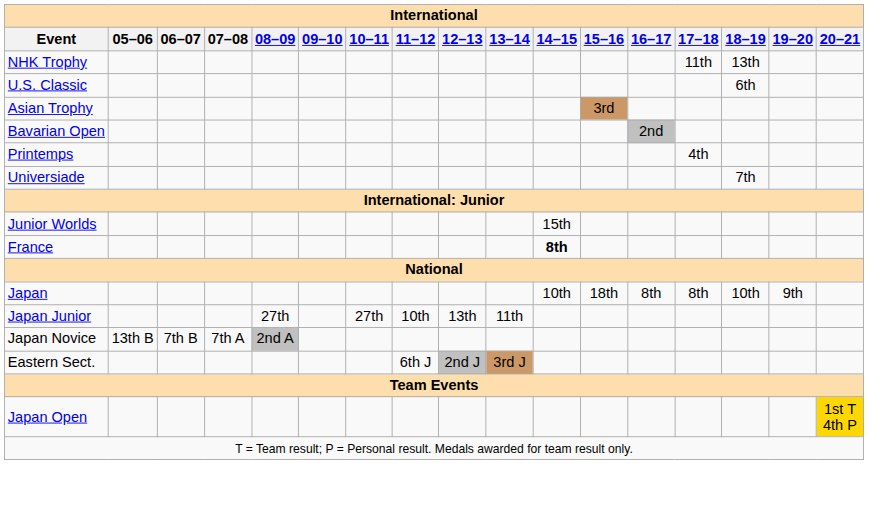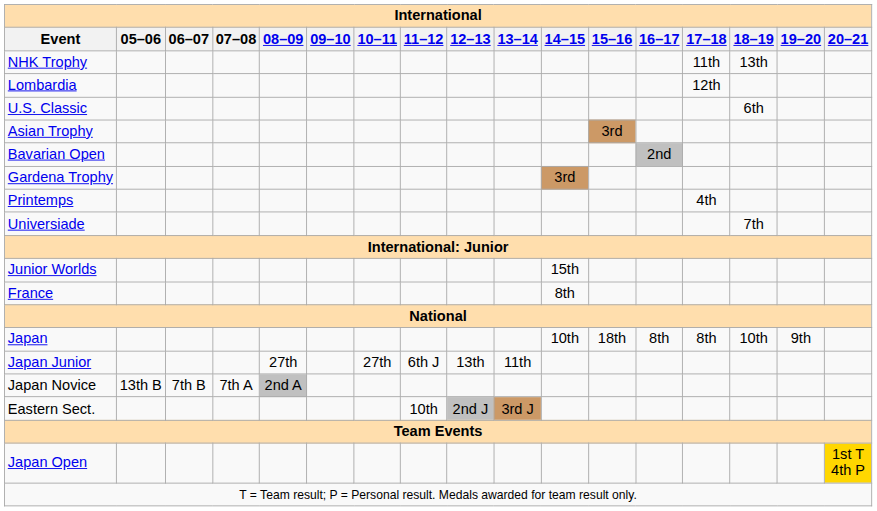 <table class="wikitable" style="text-align:center">
 <tr>
 <th colspan="17" style="background-color: #ffdead; " align="center">International</th>
 </tr>
 <tr>
 <th>Event</th>
 <th>05–06</th>
 <th>06–07</th>
 <th>07–08</th>
 <th><a href='#'>08–09</a></th>
 <th><a href='#'>09–10</a></th>
 <th><a href='#'>10–11</a></th>
 <th><a href='#'>11–12</a></th>
 <th><a href='#'>12–13</a></th>
 <th><a href='#'>13–14</a></th>
 <th><a href='#'>14–15</a></th>
 <th><a href='#'>15–16</a></th>
 <th><a href='#'>16–17</a></th>
 <th><a href='#'>17–18</a></th>
 <th><a href='#'>18–19</a></th>
 <th><a href='#'>19–20</a></th>
 <th><a href='#'>20–21</a></th>
 </tr>
 <tr>
 <td align=left> <a href='#'>NHK Trophy</a></td>
 <td></td>
 <td></td>
 <td></td>
 <td></td>
 <td></td>
 <td></td>
 <td></td>
 <td></td>
 <td></td>
 <td></td>
 <td></td>
 <td></td>
 <td>11th</td>
 <td>13th</td>
+<td></td>
+<td></td>
+</tr>
+<tr>
+<td align=left> <a href='#'>Lombardia</a></td>
+<td></td>
+<td></td>
+<td></td>
+<td></td>
+<td></td>
+<td></td>
+<td></td>
+<td></td>
+<td></td>
+<td></td>
+<td></td>
+<td></td>
+<td>12th</td>
+<td></td>
 <td></td>
 <td></td>
 </tr>
 <tr>
 <td align=left> <a href='#'>U.S. Classic</a></td>
 <td></td>
 <td></td>
 <td></td>
 <td></td>
 <td></td>
 <td></td>
 <td></td>
 <td></td>
 <td></td>
 <td></td>
 <td></td>
 <td></td>
 <td></td>
 <td>6th</td>
 <td></td>
 <td></td>
 </tr>
 <tr>
 <td align=left><a href='#'>Asian Trophy</a></td>
 <td></td>
 <td></td>
 <td></td>
 <td></td>
 <td></td>
 <td></td>
 <td></td>
 <td></td>
 <td></td>
 <td></td>
 <td bgcolor=cc9966>3rd</td>
 <td></td>
 <td></td>
 <td></td>
 <td></td>
 <td></td>
 </tr>
 <tr>
 <td align=left><a href='#'>Bavarian Open</a></td>
 <td></td>
 <td></td>
 <td></td>
 <td></td>
 <td></td>
 <td></td>
 <td></td>
 <td></td>
 <td></td>
 <td></td>
 <td></td>
 <td bgcolor=silver>2nd</td>
+<td></td>
+<td></td>
+<td></td>
+<td></td>
+</tr>
+<tr>
+<td align=left><a href='#'>Gardena Trophy</a></td>
+<td></td>
+<td></td>
+<td></td>
+<td></td>
+<td></td>
+<td></td>
+<td></td>
+<td></td>
+<td></td>
+<td bgcolor=cc9966>3rd</td>
+<td></td>
+<td></td>
 <td></td>
 <td></td>
 <td></td>
 <td></td>
 </tr>
 <tr>
 <td align=left><a href='#'>Printemps</a></td>
 <td></td>
 <td></td>
 <td></td>
 <td></td>
 <td></td>
 <td></td>
 <td></td>
 <td></td>
 <td></td>
 <td></td>
 <td></td>
 <td></td>
 <td>4th</td>
 <td></td>
 <td></td>
 <td></td>
 </tr>
 <tr>
 <td align="left"><a href='#'>Universiade</a></td>
 <td></td>
 <td></td>
 <td></td>
 <td></td>
 <td></td>
 <td></td>
 <td></td>
 <td></td>
 <td></td>
 <td></td>
 <td></td>
 <td></td>
 <td></td>
 <td>7th</td>
 <td></td>
 <td></td>
 </tr>
 <tr>
 <th colspan="17" style="background-color: #ffdead; " align="center">International: Junior</th>
 </tr>
 <tr>
 <td align="left"><a href='#'>Junior Worlds</a></td>
 <td></td>
 <td></td>
 <td></td>
 <td></td>
 <td></td>
 <td></td>
 <td></td>
 <td></td>
 <td></td>
 <td>15th</td>
 <td></td>
 <td></td>
 <td></td>
 <td></td>
 <td></td>
 <td></td>
 </tr>
 <tr>
 <td align="left"> <a href='#'>France</a></td>
 <td></td>
 <td></td>
 <td></td>
 <td></td>
 <td></td>
 <td></td>
 <td></td>
 <td></td>
 <td></td>
-<td><strong>8th</strong></td>
+<td>8th</td>
 <td></td>
 <td></td>
 <td></td>
 <td></td>
 <td></td>
 <td></td>
 </tr>
 <tr>
 <th colspan="17" style="background-color: #ffdead; " align="center">National</th>
 </tr>
 <tr>
 <td align="left"><a href='#'>Japan</a></td>
 <td></td>
 <td></td>
 <td></td>
 <td></td>
 <td></td>
 <td></td>
 <td></td>
 <td></td>
 <td></td>
 <td>10th</td>
 <td>18th</td>
 <td>8th</td>
 <td>8th</td>
 <td>10th</td>
 <td>9th</td>
 <td></td>
 </tr>
 <tr>
 <td align="left"><a href='#'>Japan Junior</a></td>
 <td></td>
 <td></td>
 <td></td>
 <td>27th</td>
 <td></td>
 <td>27th</td>
-<td>10th</td>
+<td>6th J</td>
 <td>13th</td>
 <td>11th</td>
 <td></td>
 <td></td>
 <td></td>
 <td></td>
 <td></td>
 <td></td>
 <td></td>
 </tr>
 <tr>
 <td align="left">Japan Novice</td>
 <td>13th B</td>
 <td>7th B</td>
 <td>7th A</td>
 <td bgcolor="silver">2nd A</td>
 <td></td>
 <td></td>
 <td></td>
 <td></td>
 <td></td>
 <td></td>
 <td></td>
 <td></td>
 <td></td>
 <td></td>
 <td></td>
 <td></td>
 </tr>
 <tr>
 <td align="left">Eastern Sect.</td>
 <td></td>
 <td></td>
 <td></td>
 <td></td>
 <td></td>
 <td></td>
-<td>6th J</td>
+<td>10th</td>
 <td bgcolor="silver">2nd J</td>
 <td bgcolor="cc9966">3rd J</td>
 <td></td>
 <td></td>
 <td></td>
 <td></td>
 <td></td>
 <td></td>
 <td></td>
 </tr>
 <tr>
 <td colspan=17 align=center style="background-color: #ffdead;"><strong>Team Events</strong></td>
 </tr>
 <tr>
 <td align=left><a href='#'>Japan Open</a></td>
 <td></td>
 <td></td>
 <td></td>
 <td></td>
 <td></td>
 <td></td>
 <td></td>
 <td></td>
 <td></td>
 <td></td>
 <td></td>
 <td></td>
 <td></td>
 <td></td>
 <td></td>
 <td bgcolor=gold>1st T<br>4th P</td>
 </tr>
 <tr>
 <td colspan="17" align="center"><small> T = Team result; P = Personal result. Medals awarded for team result only. </small></td>
 </tr>
 </table>
